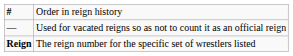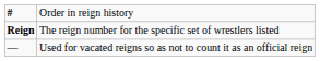 <table class="wikitable">
 <tr>
 <td><strong>#</strong></td>
 <td>Order in reign history</td>
 </tr>
 <tr>
+<td><strong>Reign</strong></td>
+<td>The reign number for the specific set of wrestlers listed</td>
+</tr>
+<tr>
 <td>—</td>
 <td>Used for vacated reigns so as not to count it as an official reign</td>
 </tr>
-<tr>
-<td><strong>Reign</strong></td>
-<td>The reign number for the specific set of wrestlers listed</td>
-</tr>
 </table>
